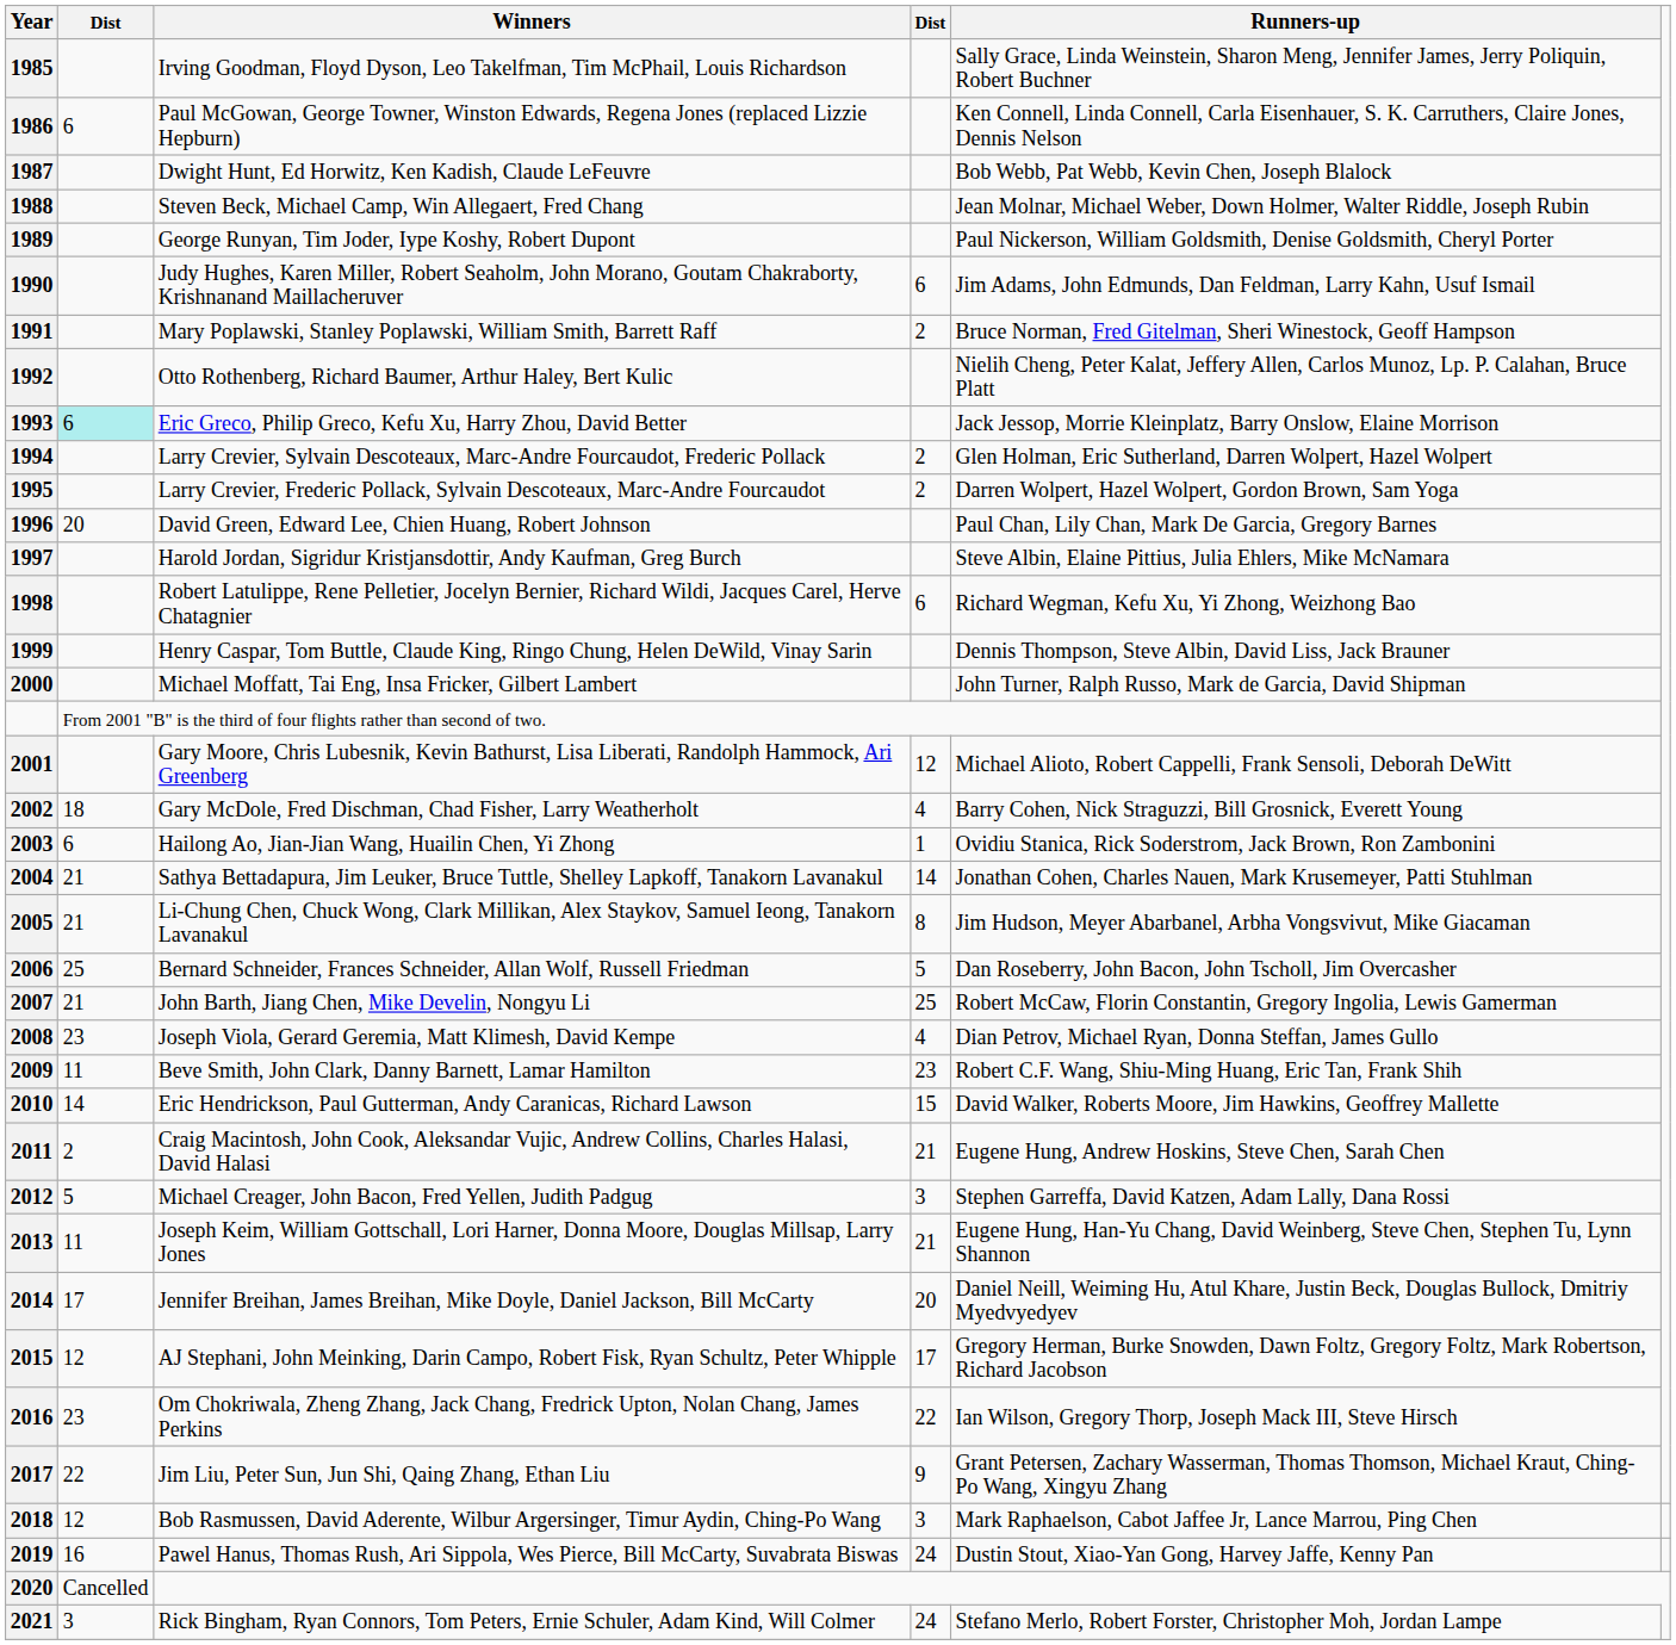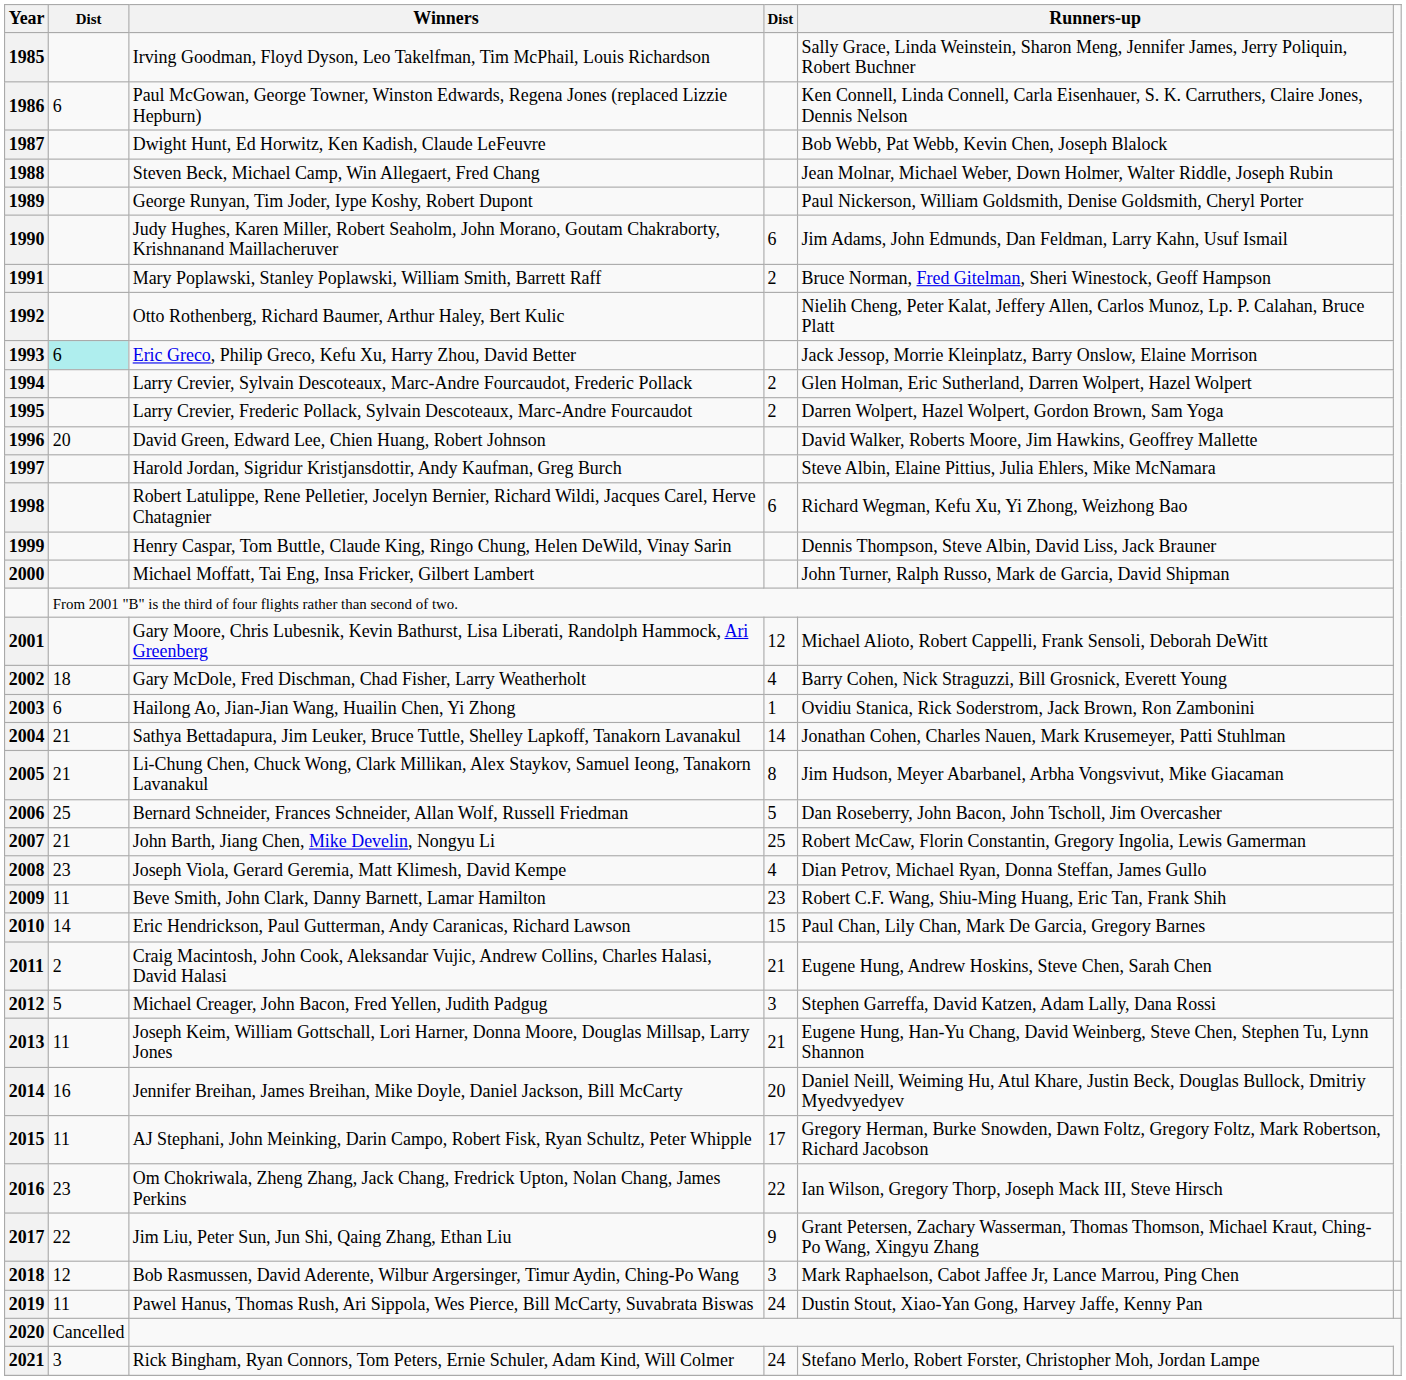 <table class="wikitable" >
 <tr>
 <th>Year</th>
 <th><small>Dist</small></th>
 <th>Winners</th>
 <th><small>Dist</small></th>
 <th>Runners-up</th>
 </tr>
 <tr>
 <th>1985</th>
 <td></td>
 <td>Irving Goodman, Floyd Dyson, Leo Takelfman, Tim McPhail, Louis Richardson</td>
 <td></td>
 <td>Sally Grace, Linda Weinstein, Sharon Meng, Jennifer James, Jerry Poliquin, Robert Buchner</td>
 </tr>
 <tr>
 <th>1986</th>
 <td>6</td>
 <td>Paul McGowan, George Towner, Winston Edwards, Regena Jones (replaced Lizzie Hepburn)</td>
 <td></td>
 <td>Ken Connell, Linda Connell, Carla Eisenhauer, S. K. Carruthers, Claire Jones, Dennis Nelson</td>
 </tr>
 <tr>
 <th>1987</th>
 <td></td>
 <td>Dwight Hunt, Ed Horwitz, Ken Kadish, Claude LeFeuvre</td>
 <td></td>
 <td>Bob Webb, Pat Webb, Kevin Chen, Joseph Blalock</td>
 </tr>
 <tr>
 <th>1988</th>
 <td></td>
 <td>Steven Beck, Michael Camp, Win Allegaert, Fred Chang</td>
 <td></td>
 <td>Jean Molnar, Michael Weber, Down Holmer, Walter Riddle, Joseph Rubin</td>
 </tr>
 <tr>
 <th>1989</th>
 <td></td>
 <td>George Runyan, Tim Joder, Iype Koshy, Robert Dupont</td>
 <td></td>
 <td>Paul Nickerson, William Goldsmith, Denise Goldsmith, Cheryl Porter</td>
 </tr>
 <tr>
 <th>1990</th>
 <td></td>
 <td>Judy Hughes, Karen Miller, Robert Seaholm, John Morano, Goutam Chakraborty, Krishnanand Maillacheruver</td>
 <td>6</td>
 <td>Jim Adams, John Edmunds, Dan Feldman, Larry Kahn, Usuf Ismail</td>
 </tr>
 <tr>
 <th>1991</th>
 <td></td>
 <td>Mary Poplawski, Stanley Poplawski, William Smith, Barrett Raff</td>
 <td>2</td>
 <td>Bruce Norman, <a href='#'>Fred Gitelman</a>, Sheri Winestock, Geoff Hampson</td>
 </tr>
 <tr>
 <th>1992</th>
 <td></td>
 <td>Otto Rothenberg, Richard Baumer, Arthur Haley, Bert Kulic</td>
 <td></td>
 <td>Nielih Cheng, Peter Kalat, Jeffery Allen, Carlos Munoz, Lp. P. Calahan, Bruce Platt</td>
 </tr>
 <tr>
 <th>1993</th>
 <td style="background: paleturquoise;">6</td>
 <td><a href='#'>Eric Greco</a>, Philip Greco, Kefu Xu, Harry Zhou, David Better</td>
 <td></td>
 <td>Jack Jessop, Morrie Kleinplatz, Barry Onslow, Elaine Morrison</td>
 </tr>
 <tr>
 <th>1994</th>
 <td></td>
 <td>Larry Crevier, Sylvain Descoteaux, Marc-Andre Fourcaudot, Frederic Pollack</td>
 <td>2</td>
 <td>Glen Holman, Eric Sutherland, Darren Wolpert, Hazel Wolpert</td>
 </tr>
 <tr>
 <th>1995</th>
 <td></td>
 <td>Larry Crevier, Frederic Pollack, Sylvain Descoteaux, Marc-Andre Fourcaudot</td>
 <td>2</td>
 <td>Darren Wolpert, Hazel Wolpert, Gordon Brown, Sam Yoga</td>
 </tr>
 <tr>
 <th>1996</th>
 <td>20</td>
 <td>David Green, Edward Lee, Chien Huang, Robert Johnson</td>
 <td></td>
-<td>Paul Chan, Lily Chan, Mark De Garcia, Gregory Barnes</td>
+<td>David Walker, Roberts Moore, Jim Hawkins, Geoffrey Mallette</td>
 </tr>
 <tr>
 <th>1997</th>
 <td></td>
 <td>Harold Jordan, Sigridur Kristjansdottir, Andy Kaufman, Greg Burch</td>
 <td></td>
 <td>Steve Albin, Elaine Pittius, Julia Ehlers, Mike McNamara</td>
 </tr>
 <tr>
 <th>1998</th>
 <td></td>
 <td>Robert Latulippe, Rene Pelletier, Jocelyn Bernier, Richard Wildi, Jacques Carel, Herve Chatagnier</td>
 <td>6</td>
 <td>Richard Wegman, Kefu Xu, Yi Zhong, Weizhong Bao</td>
 </tr>
 <tr>
 <th>1999</th>
 <td></td>
 <td>Henry Caspar, Tom Buttle, Claude King, Ringo Chung, Helen DeWild, Vinay Sarin</td>
 <td></td>
 <td>Dennis Thompson, Steve Albin, David Liss, Jack Brauner</td>
 </tr>
 <tr>
 <th>2000</th>
 <td></td>
 <td>Michael Moffatt, Tai Eng, Insa Fricker, Gilbert Lambert</td>
 <td></td>
 <td>John Turner, Ralph Russo, Mark de Garcia, David Shipman</td>
 </tr>
 <tr>
 <td></td>
 <td colspan=4><small>From 2001 "B" is the third of four flights rather than second of two.</small></td>
 </tr>
 <tr>
 <th>2001</th>
 <td></td>
 <td>Gary Moore, Chris Lubesnik, Kevin Bathurst, Lisa Liberati, Randolph Hammock, <a href='#'>Ari Greenberg</a></td>
 <td>12</td>
 <td>Michael Alioto, Robert Cappelli, Frank Sensoli, Deborah DeWitt</td>
 </tr>
 <tr>
 <th>2002</th>
 <td>18</td>
 <td>Gary McDole, Fred Dischman, Chad Fisher, Larry Weatherholt</td>
 <td>4</td>
 <td>Barry Cohen, Nick Straguzzi, Bill Grosnick, Everett Young</td>
 </tr>
 <tr>
 <th>2003</th>
 <td>6</td>
 <td>Hailong Ao, Jian-Jian Wang, Huailin Chen, Yi Zhong</td>
 <td>1</td>
 <td>Ovidiu Stanica, Rick Soderstrom, Jack Brown, Ron Zambonini</td>
 </tr>
 <tr>
 <th>2004</th>
 <td>21</td>
 <td>Sathya Bettadapura, Jim Leuker, Bruce Tuttle, Shelley Lapkoff, Tanakorn Lavanakul</td>
 <td>14</td>
 <td>Jonathan Cohen, Charles Nauen, Mark Krusemeyer, Patti Stuhlman</td>
 </tr>
 <tr>
 <th>2005</th>
 <td>21</td>
 <td>Li-Chung Chen, Chuck Wong, Clark Millikan, Alex Staykov, Samuel Ieong, Tanakorn Lavanakul</td>
 <td>8</td>
 <td>Jim Hudson, Meyer Abarbanel, Arbha Vongsvivut, Mike Giacaman</td>
 </tr>
 <tr>
 <th>2006</th>
 <td>25</td>
 <td>Bernard Schneider, Frances Schneider, Allan Wolf, Russell Friedman</td>
 <td>5</td>
 <td>Dan Roseberry, John Bacon, John Tscholl, Jim Overcasher</td>
 </tr>
 <tr>
 <th>2007</th>
 <td>21</td>
 <td>John Barth, Jiang Chen, <a href='#'>Mike Develin</a>, Nongyu Li</td>
 <td>25</td>
 <td>Robert McCaw, Florin Constantin, Gregory Ingolia, Lewis Gamerman</td>
 </tr>
 <tr>
 <th>2008</th>
 <td>23</td>
 <td>Joseph Viola, Gerard Geremia, Matt Klimesh, David Kempe</td>
 <td>4</td>
 <td>Dian Petrov, Michael Ryan, Donna Steffan, James Gullo</td>
 </tr>
 <tr>
 <th>2009</th>
 <td>11</td>
 <td>Beve Smith, John Clark, Danny Barnett, Lamar Hamilton</td>
 <td>23</td>
 <td>Robert C.F. Wang, Shiu-Ming Huang, Eric Tan, Frank Shih</td>
 </tr>
 <tr>
 <th>2010</th>
 <td>14</td>
 <td>Eric Hendrickson, Paul Gutterman, Andy Caranicas, Richard Lawson</td>
 <td>15</td>
-<td>David Walker, Roberts Moore, Jim Hawkins, Geoffrey Mallette</td>
+<td>Paul Chan, Lily Chan, Mark De Garcia, Gregory Barnes</td>
 </tr>
 <tr>
 <th>2011<br></th>
 <td>2</td>
 <td>Craig Macintosh, John Cook, Aleksandar Vujic, Andrew Collins, Charles Halasi, David Halasi</td>
 <td>21</td>
 <td>Eugene Hung, Andrew Hoskins, Steve Chen, Sarah Chen</td>
 </tr>
 <tr>
 <th>2012</th>
 <td>5</td>
 <td>Michael Creager, John Bacon, Fred Yellen, Judith Padgug</td>
 <td>3</td>
 <td>Stephen Garreffa, David Katzen, Adam Lally, Dana Rossi</td>
 </tr>
 <tr>
 <th>2013</th>
 <td>11</td>
 <td>Joseph Keim, William Gottschall, Lori Harner, Donna Moore, Douglas Millsap, Larry Jones</td>
 <td>21</td>
 <td>Eugene Hung, Han-Yu Chang, David Weinberg, Steve Chen, Stephen Tu, Lynn Shannon</td>
 </tr>
 <tr>
 <th>2014</th>
-<td>17</td>
+<td>16</td>
 <td>Jennifer Breihan, James Breihan, Mike Doyle, Daniel Jackson, Bill McCarty</td>
 <td>20</td>
 <td>Daniel Neill, Weiming Hu, Atul Khare, Justin Beck, Douglas Bullock, Dmitriy Myedvyedyev</td>
 </tr>
 <tr>
 <th>2015</th>
-<td>12</td>
+<td>11</td>
 <td>AJ Stephani, John Meinking, Darin Campo, Robert Fisk, Ryan Schultz, Peter Whipple</td>
 <td>17</td>
 <td>Gregory Herman, Burke Snowden, Dawn Foltz, Gregory Foltz, Mark Robertson, Richard Jacobson</td>
 </tr>
 <tr>
 <th>2016</th>
 <td>23</td>
 <td>Om Chokriwala, Zheng Zhang, Jack Chang, Fredrick Upton, Nolan Chang, James Perkins</td>
 <td>22</td>
 <td>Ian Wilson, Gregory Thorp, Joseph Mack III, Steve Hirsch</td>
 </tr>
 <tr>
 <th>2017</th>
 <td>22</td>
 <td>Jim Liu, Peter Sun, Jun Shi, Qaing Zhang, Ethan Liu</td>
 <td>9</td>
 <td>Grant Petersen, Zachary Wasserman, Thomas Thomson, Michael Kraut, Ching-Po Wang, Xingyu Zhang</td>
 </tr>
 <tr>
 <th>2018</th>
 <td>12</td>
 <td>Bob Rasmussen, David Aderente, Wilbur Argersinger, Timur Aydin, Ching-Po Wang</td>
 <td>3</td>
 <td>Mark Raphaelson, Cabot Jaffee Jr, Lance Marrou, Ping Chen</td>
 <td></td>
 </tr>
 <tr>
 <th>2019</th>
-<td>16</td>
+<td>11</td>
 <td>Pawel Hanus, Thomas Rush, Ari Sippola, Wes Pierce, Bill McCarty, Suvabrata Biswas</td>
 <td>24</td>
 <td>Dustin Stout, Xiao-Yan Gong, Harvey Jaffe, Kenny Pan</td>
 <td></td>
 </tr>
 <tr>
 <th>2020</th>
 <td>Cancelled</td>
 </tr>
 <tr>
 <th>2021</th>
 <td>3</td>
 <td>Rick Bingham, Ryan Connors, Tom Peters, Ernie Schuler, Adam Kind, Will Colmer</td>
 <td>24</td>
 <td>Stefano Merlo, Robert Forster, Christopher Moh, Jordan Lampe</td>
 </tr>
 <tr>
 </tr>
 </table>
